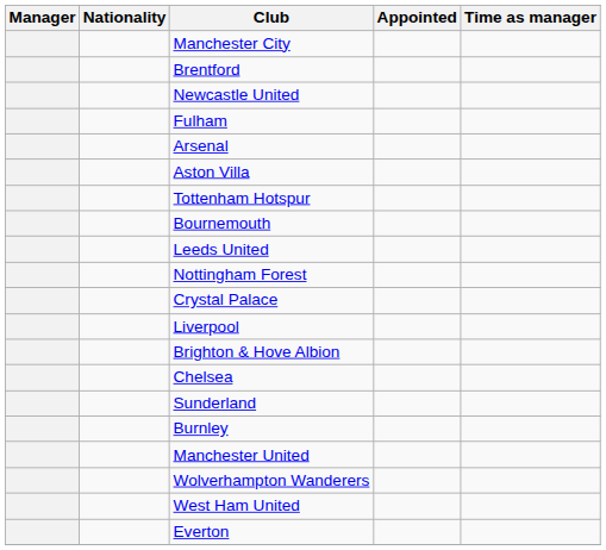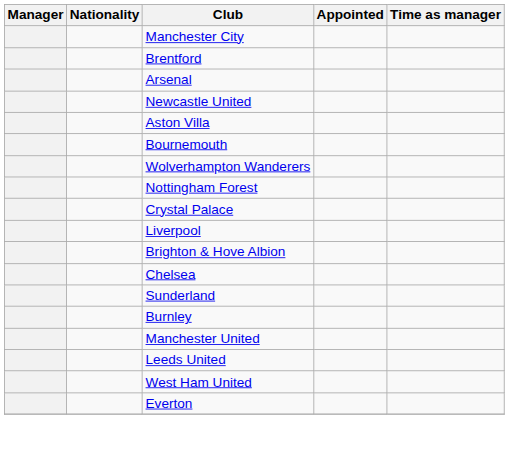 <table class="wikitable sortable plainrowheaders">
 <tr>
 <th scope="col">Manager</th>
 <th scope="col">Nationality</th>
 <th scope="col">Club</th>
 <th scope="col">Appointed</th>
 <th scope="col">Time as manager</th>
 </tr>
 <tr>
 <th scope="row"></th>
 <td></td>
 <td><a href='#'>Manchester City</a></td>
 <td></td>
 <td></td>
 </tr>
 <tr>
 <th scope="row"></th>
 <td></td>
 <td><a href='#'>Brentford</a></td>
 <td></td>
 <td></td>
 </tr>
 <tr>
 <th scope="row"></th>
 <td></td>
-<td><a href='#'>Newcastle United</a></td>
+<td><a href='#'>Arsenal</a></td>
 <td></td>
 <td></td>
 </tr>
 <tr>
 <th scope="row"></th>
 <td></td>
-<td><a href='#'>Fulham</a></td>
-<td></td>
-<td></td>
-</tr>
-<tr>
-<th scope="row"></th>
-<td></td>
-<td><a href='#'>Arsenal</a></td>
+<td><a href='#'>Newcastle United</a></td>
 <td></td>
 <td></td>
 </tr>
 <tr>
 <th scope="row"></th>
 <td></td>
 <td><a href='#'>Aston Villa</a></td>
 <td></td>
 <td></td>
 </tr>
 <tr>
 <th scope="row"></th>
 <td></td>
-<td><a href='#'>Tottenham Hotspur</a></td>
-<td></td>
-<td></td>
-</tr>
-<tr>
-<th scope="row"></th>
-<td></td>
 <td><a href='#'>Bournemouth</a></td>
 <td></td>
 <td></td>
 </tr>
 <tr>
 <th scope="row"></th>
 <td></td>
-<td><a href='#'>Leeds United</a></td>
+<td><a href='#'>Wolverhampton Wanderers</a></td>
 <td></td>
 <td></td>
 </tr>
 <tr>
 <th scope="row"></th>
 <td></td>
 <td><a href='#'>Nottingham Forest</a></td>
 <td></td>
 <td></td>
 </tr>
 <tr>
 <th scope="row"></th>
 <td></td>
 <td><a href='#'>Crystal Palace</a></td>
 <td></td>
 <td></td>
 </tr>
 <tr>
 <th scope="row"></th>
 <td></td>
 <td><a href='#'>Liverpool</a></td>
 <td></td>
 <td></td>
 </tr>
 <tr>
 <th scope="row"></th>
 <td></td>
 <td><a href='#'>Brighton & Hove Albion</a></td>
 <td></td>
 <td></td>
 </tr>
 <tr>
 <th scope="row"></th>
 <td></td>
 <td><a href='#'>Chelsea</a></td>
 <td></td>
 <td></td>
 </tr>
 <tr>
 <th scope="row"></th>
 <td></td>
 <td><a href='#'>Sunderland</a></td>
 <td></td>
 <td></td>
 </tr>
 <tr>
 <th scope="row"></th>
 <td></td>
 <td><a href='#'>Burnley</a></td>
 <td></td>
 <td></td>
 </tr>
 <tr>
 <th scope="row"></th>
 <td></td>
 <td><a href='#'>Manchester United</a></td>
 <td></td>
 <td></td>
 </tr>
 <tr>
 <th scope="row"></th>
 <td></td>
-<td><a href='#'>Wolverhampton Wanderers</a></td>
+<td><a href='#'>Leeds United</a></td>
 <td></td>
 <td></td>
 </tr>
 <tr>
 <th scope="row"></th>
 <td></td>
 <td><a href='#'>West Ham United</a></td>
 <td></td>
 <td></td>
 </tr>
 <tr>
 <th scope="row"></th>
 <td></td>
 <td><a href='#'>Everton</a></td>
 <td></td>
 <td></td>
 </tr>
 <tr>
 </tr>
 </table>
